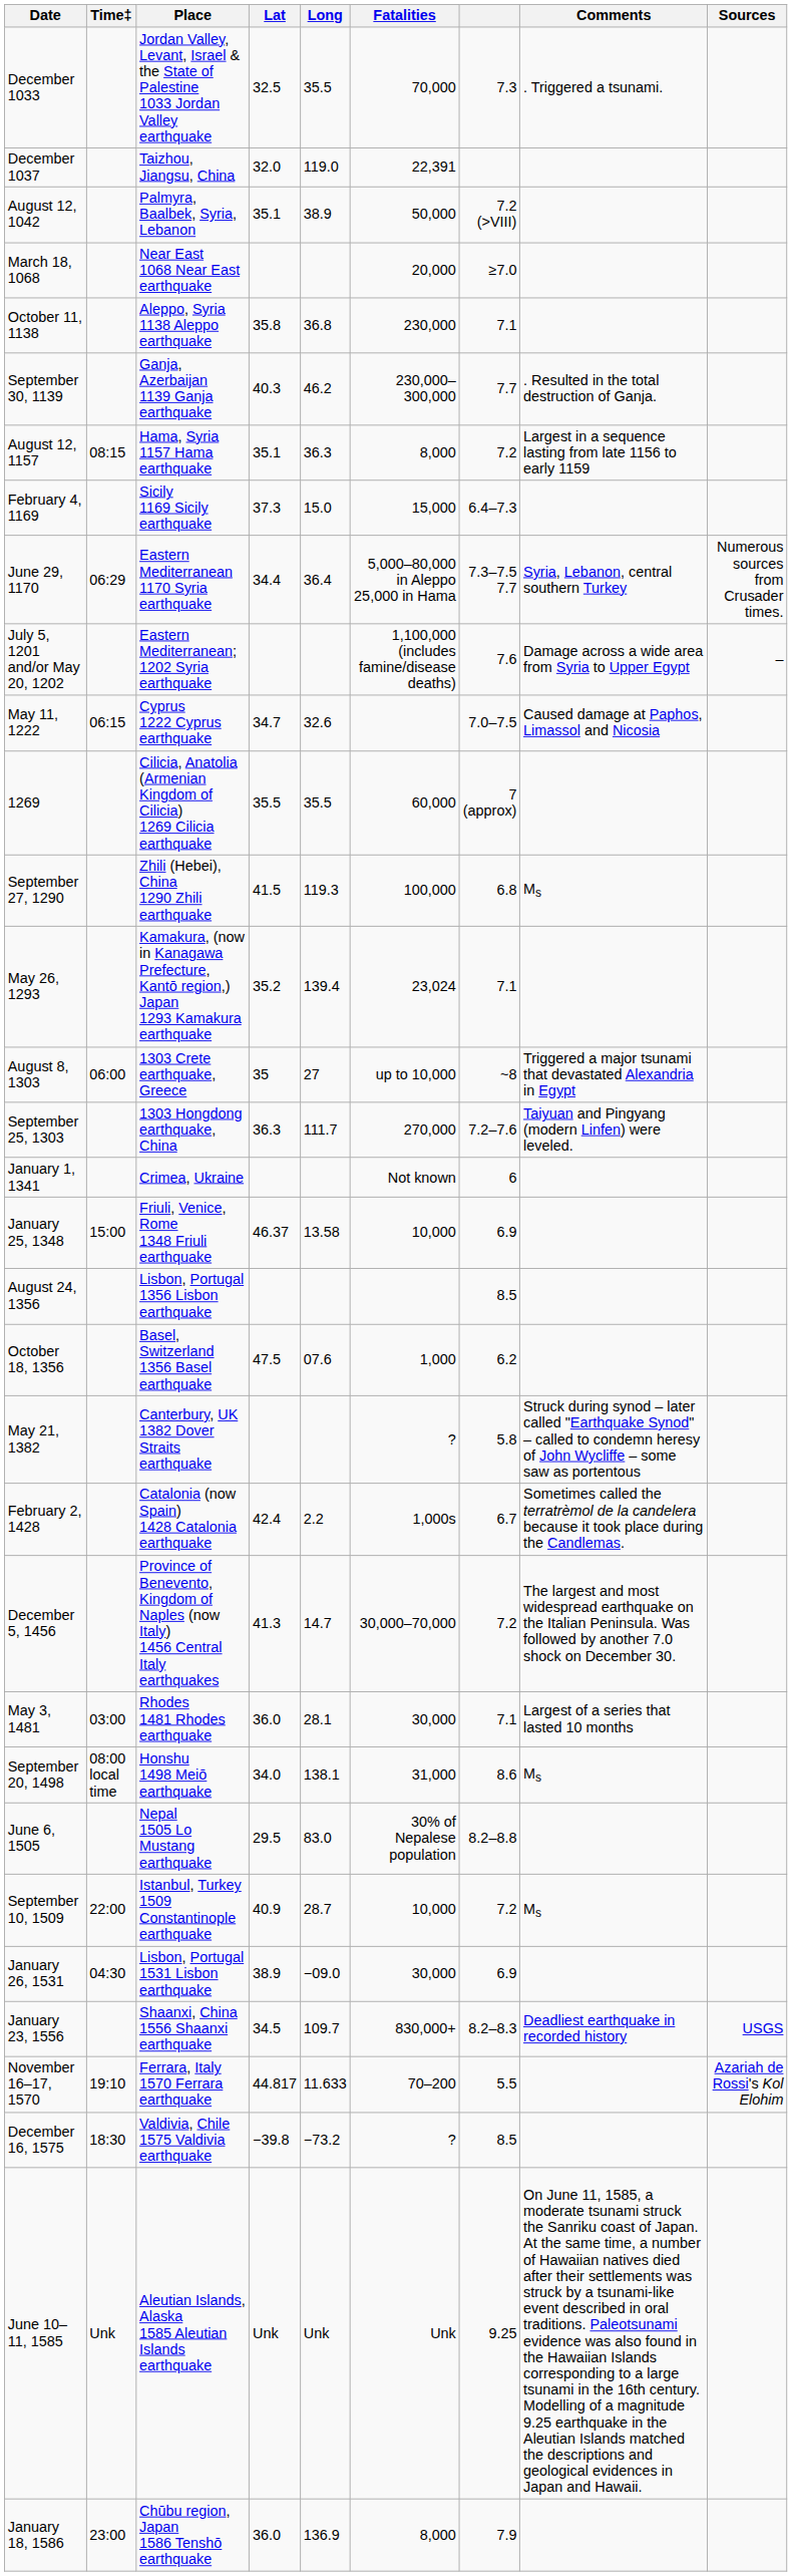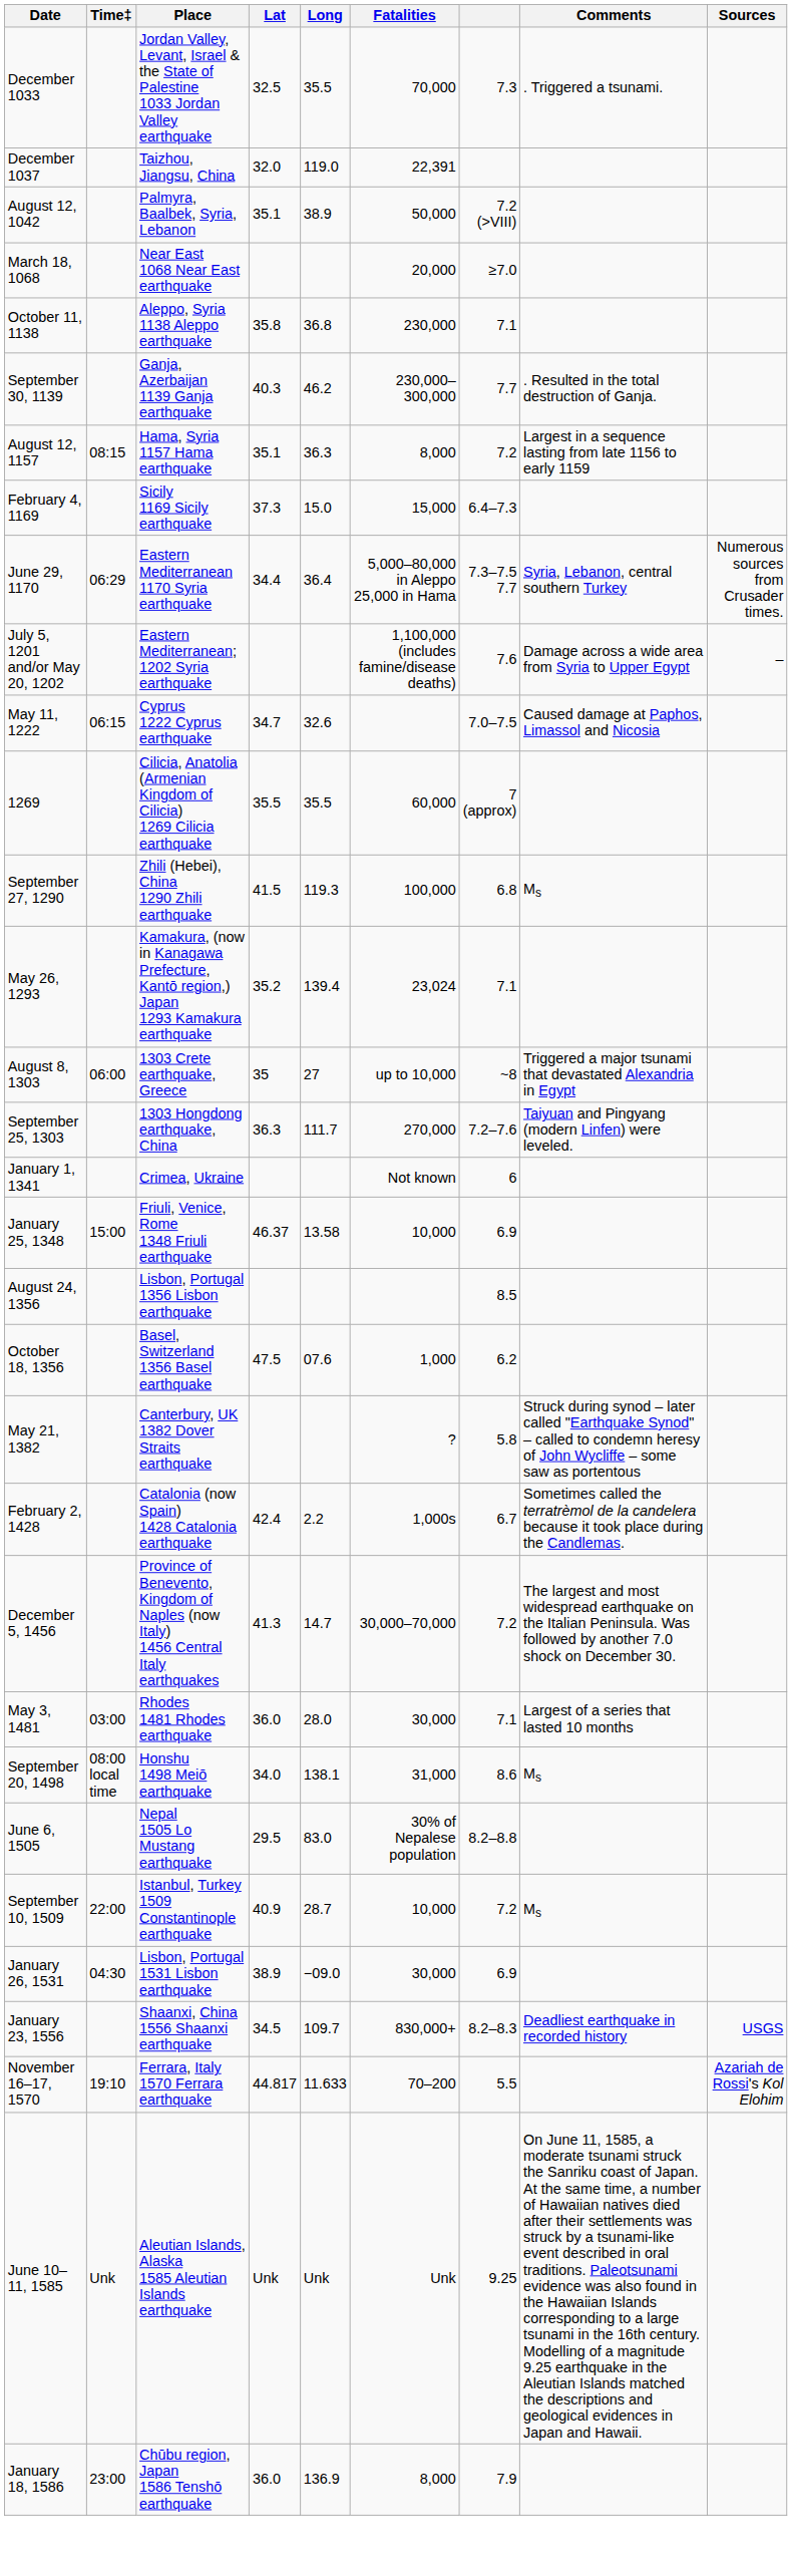 <table class="wikitable sortable">
 <tr>
 <th>Date</th>
 <th>Time‡</th>
 <th>Place</th>
 <th><a href='#'>Lat</a></th>
 <th><a href='#'>Long</a></th>
 <th><a href='#'>Fatalities</a></th>
 <th></th>
 <th>Comments</th>
 <th>Sources<br></th>
 </tr>
 <tr>
 <td data-sort-value="December 1, 1033">December 1033</td>
 <td></td>
 <td><a href='#'>Jordan Valley</a>, <a href='#'>Levant</a>, <a href='#'>Israel</a> & the <a href='#'>State of Palestine</a><br><a href='#'>1033 Jordan Valley earthquake</a></td>
 <td>32.5</td>
 <td>35.5</td>
 <td align="right">70,000</td>
 <td align="right">7.3</td>
 <td>. Triggered a tsunami.</td>
 <td align="right"></td>
 </tr>
 <tr>
 <td data-sort-value="December 1, 1037">December 1037</td>
 <td></td>
 <td><a href='#'>Taizhou</a>, <a href='#'>Jiangsu</a>, <a href='#'>China</a></td>
 <td>32.0</td>
 <td>119.0</td>
 <td align="right">22,391</td>
 <td></td>
 <td></td>
 <td align="right"></td>
 </tr>
 <tr>
 <td>August 12, 1042</td>
 <td></td>
 <td><a href='#'>Palmyra</a>, <a href='#'>Baalbek</a>, <a href='#'>Syria</a>, <a href='#'>Lebanon</a></td>
 <td>35.1</td>
 <td>38.9</td>
 <td align="right">50,000</td>
 <td align="right">7.2 (>VIII)</td>
 <td> </td>
 <td align="right"></td>
 </tr>
 <tr>
 <td>March 18, 1068</td>
 <td></td>
 <td><a href='#'>Near East</a> <br> <a href='#'>1068 Near East earthquake</a></td>
 <td></td>
 <td></td>
 <td align="right">20,000</td>
 <td align="right">≥7.0</td>
 <td> </td>
 <td align="right"></td>
 </tr>
 <tr>
 <td>October 11, 1138</td>
 <td></td>
 <td><a href='#'>Aleppo</a>, <a href='#'>Syria</a><br><a href='#'>1138 Aleppo earthquake</a></td>
 <td>35.8</td>
 <td>36.8</td>
 <td align="right">230,000</td>
 <td align="right">7.1</td>
 <td> </td>
 <td align="right"></td>
 </tr>
 <tr>
 <td>September 30, 1139</td>
 <td></td>
 <td><a href='#'>Ganja</a>, <a href='#'>Azerbaijan</a><br><a href='#'>1139 Ganja earthquake</a></td>
 <td>40.3</td>
 <td>46.2</td>
 <td align="right">230,000–300,000</td>
 <td align="right">7.7</td>
 <td>. Resulted in the total destruction of Ganja.</td>
 <td align="right"></td>
 </tr>
 <tr>
 <td>August 12, 1157</td>
 <td>08:15</td>
 <td><a href='#'>Hama</a>, <a href='#'>Syria</a><br><a href='#'>1157 Hama earthquake</a></td>
 <td>35.1</td>
 <td>36.3</td>
 <td align="right">8,000</td>
 <td align="right">7.2</td>
 <td> Largest in a sequence lasting from late 1156 to early 1159</td>
 <td align="right"></td>
 </tr>
 <tr>
 <td>February 4, 1169</td>
 <td></td>
 <td><a href='#'>Sicily</a><br><a href='#'>1169 Sicily earthquake</a></td>
 <td>37.3</td>
 <td>15.0</td>
 <td align="right">15,000</td>
 <td align="right">6.4–7.3</td>
 <td> </td>
 <td align="right"></td>
 </tr>
 <tr>
 <td>June 29, 1170</td>
 <td>06:29</td>
 <td><a href='#'>Eastern Mediterranean</a><br><a href='#'>1170 Syria earthquake</a></td>
 <td>34.4</td>
 <td>36.4</td>
 <td align="right">5,000–80,000 in Aleppo<br>25,000 in Hama</td>
 <td align="right">7.3–7.5<br>7.7</td>
 <td><a href='#'>Syria</a>, <a href='#'>Lebanon</a>, central southern <a href='#'>Turkey</a></td>
 <td align="right">Numerous sources from Crusader times.</td>
 </tr>
 <tr>
 <td data-sort-value="July 5, 1201">July 5, 1201 and/or May 20, 1202</td>
 <td></td>
 <td><a href='#'>Eastern Mediterranean</a>; <a href='#'>1202 Syria earthquake</a></td>
 <td></td>
 <td></td>
 <td align="right">1,100,000 (includes famine/disease deaths)</td>
 <td align="right">7.6</td>
 <td>Damage across a wide area from <a href='#'>Syria</a> to <a href='#'>Upper Egypt</a></td>
 <td align="right">–</td>
 </tr>
 <tr>
 <td>May 11, 1222</td>
 <td>06:15</td>
 <td><a href='#'>Cyprus</a><br><a href='#'>1222 Cyprus earthquake</a></td>
 <td>34.7</td>
 <td>32.6</td>
 <td></td>
 <td align="right">7.0–7.5</td>
 <td>Caused damage at <a href='#'>Paphos</a>, <a href='#'>Limassol</a> and <a href='#'>Nicosia</a></td>
 <td align="right"></td>
 </tr>
 <tr>
 <td data-sort-value="January 1, 1269">1269</td>
 <td></td>
 <td><a href='#'>Cilicia</a>, <a href='#'>Anatolia</a> (<a href='#'>Armenian Kingdom of Cilicia</a>)<br><a href='#'>1269 Cilicia earthquake</a></td>
 <td>35.5</td>
 <td>35.5</td>
 <td align="right">60,000</td>
 <td align="right">7 (approx)</td>
 <td></td>
 <td align="right"></td>
 </tr>
 <tr>
 <td>September 27, 1290</td>
 <td></td>
 <td><a href='#'>Zhili</a> (Hebei), <a href='#'>China</a><br><a href='#'>1290 Zhili earthquake</a></td>
 <td>41.5</td>
 <td>119.3</td>
 <td align="right">100,000</td>
 <td align="right">6.8</td>
 <td>M<sub>s</sub></td>
 <td align="right"></td>
 </tr>
 <tr>
 <td>May 26, 1293</td>
 <td></td>
 <td><a href='#'>Kamakura</a>, (now in <a href='#'>Kanagawa Prefecture</a>, <a href='#'>Kantō region</a>,) <a href='#'>Japan</a><br><a href='#'>1293 Kamakura earthquake</a></td>
 <td>35.2</td>
 <td>139.4</td>
 <td align="right">23,024</td>
 <td align="right">7.1</td>
 <td></td>
 <td align="right"></td>
 </tr>
 <tr>
 <td>August 8, 1303</td>
 <td>06:00</td>
 <td><a href='#'>1303 Crete earthquake</a>, <a href='#'>Greece</a></td>
 <td>35</td>
 <td>27</td>
 <td align="right">up to 10,000</td>
 <td align="right">~8</td>
 <td>Triggered a major tsunami that devastated <a href='#'>Alexandria</a> in <a href='#'>Egypt</a></td>
 <td align="right"></td>
 </tr>
 <tr>
 <td>September 25, 1303</td>
 <td></td>
 <td><a href='#'>1303 Hongdong earthquake</a>, <a href='#'>China</a></td>
 <td>36.3</td>
 <td>111.7</td>
 <td align="right">270,000</td>
 <td align="right"> 7.2–7.6</td>
 <td><a href='#'>Taiyuan</a> and Pingyang (modern <a href='#'>Linfen</a>) were leveled.</td>
 <td align="right"></td>
 </tr>
 <tr>
 <td>January 1, 1341</td>
 <td></td>
 <td><a href='#'>Crimea</a>, <a href='#'>Ukraine</a></td>
 <td></td>
 <td></td>
 <td align="right">Not known</td>
 <td align="right">6</td>
 <td></td>
 <td align="right"></td>
 </tr>
 <tr>
 <td>January 25, 1348</td>
 <td>15:00</td>
 <td><a href='#'>Friuli</a>, <a href='#'>Venice</a>, <a href='#'>Rome</a><br><a href='#'>1348 Friuli earthquake</a></td>
 <td>46.37</td>
 <td>13.58</td>
 <td align="right">10,000</td>
 <td align="right">6.9</td>
 <td></td>
 <td align="right"></td>
 </tr>
 <tr>
 <td>August 24, 1356</td>
 <td></td>
 <td><a href='#'>Lisbon</a>, <a href='#'>Portugal</a><br><a href='#'>1356 Lisbon earthquake</a></td>
 <td></td>
 <td></td>
 <td align="right"></td>
 <td align="right">8.5</td>
 <td></td>
 <td align="right"></td>
 </tr>
 <tr>
 <td>October 18, 1356</td>
 <td></td>
 <td><a href='#'>Basel</a>, <a href='#'>Switzerland</a><br><a href='#'>1356 Basel earthquake</a></td>
 <td>47.5</td>
 <td>07.6</td>
 <td align="right">1,000</td>
 <td align="right">6.2</td>
 <td></td>
 <td align="right"></td>
 </tr>
 <tr>
 <td>May 21, 1382</td>
 <td></td>
 <td><a href='#'>Canterbury</a>, <a href='#'>UK</a><br><a href='#'>1382 Dover Straits earthquake</a></td>
 <td></td>
 <td></td>
 <td align="right">?</td>
 <td align="right">5.8</td>
 <td>Struck during synod – later called "<a href='#'>Earthquake Synod</a>" – called to condemn heresy of <a href='#'>John Wycliffe</a> – some saw as portentous</td>
 <td align="right"></td>
 </tr>
 <tr>
 <td>February 2, 1428</td>
 <td></td>
 <td><a href='#'>Catalonia</a> (now <a href='#'>Spain</a>)<br><a href='#'>1428 Catalonia earthquake</a></td>
 <td>42.4</td>
 <td>2.2</td>
 <td align="right">1,000s</td>
 <td align="right">6.7</td>
 <td>Sometimes called the <em>terratrèmol de la candelera</em> because it took place during the <a href='#'>Candlemas</a>.</td>
 <td align="right"></td>
 </tr>
 <tr>
 <td>December 5, 1456</td>
 <td></td>
 <td><a href='#'>Province of Benevento</a>, <a href='#'>Kingdom of Naples</a> (now <a href='#'>Italy</a>)<br><a href='#'>1456 Central Italy earthquakes</a></td>
 <td>41.3</td>
 <td>14.7</td>
 <td align="right">30,000–70,000</td>
 <td align="right">7.2</td>
 <td>The largest and most widespread earthquake on the Italian Peninsula. Was followed by another  7.0 shock on December 30.</td>
 <td></td>
 </tr>
 <tr>
 <td>May 3, 1481</td>
 <td>03:00</td>
 <td><a href='#'>Rhodes</a><br><a href='#'>1481 Rhodes earthquake</a></td>
 <td>36.0</td>
-<td>28.1</td>
+<td>28.0</td>
 <td align="right">30,000</td>
 <td align="right">7.1</td>
 <td>Largest of a series that lasted 10 months</td>
 <td align="right"></td>
 </tr>
 <tr>
 <td>September 20, 1498</td>
 <td>08:00 local time</td>
 <td><a href='#'>Honshu</a><br><a href='#'>1498 Meiō earthquake</a></td>
 <td>34.0</td>
 <td>138.1</td>
 <td align="right">31,000</td>
 <td align="right">8.6</td>
 <td>M<sub>s</sub></td>
 <td align="right"></td>
 </tr>
 <tr>
 <td>June 6, 1505</td>
 <td></td>
 <td><a href='#'>Nepal</a><br><a href='#'>1505 Lo Mustang earthquake</a></td>
 <td>29.5</td>
 <td>83.0</td>
 <td align="right">30% of Nepalese population</td>
 <td align="right">8.2–8.8</td>
 <td></td>
 <td align="right"></td>
 </tr>
 <tr>
 <td>September 10, 1509</td>
 <td>22:00</td>
 <td><a href='#'>Istanbul</a>, <a href='#'>Turkey</a><br><a href='#'>1509 Constantinople earthquake</a></td>
 <td>40.9</td>
 <td>28.7</td>
 <td align="right">10,000</td>
 <td align="right">7.2</td>
 <td>M<sub>s</sub></td>
 <td align="right"></td>
 </tr>
 <tr>
 <td>January 26, 1531</td>
 <td>04:30</td>
 <td><a href='#'>Lisbon</a>, <a href='#'>Portugal</a><br><a href='#'>1531 Lisbon earthquake</a></td>
 <td>38.9</td>
 <td>−09.0</td>
 <td align="right">30,000</td>
 <td align="right">6.9</td>
 <td> </td>
 <td align="right"></td>
 </tr>
 <tr>
 <td>January 23, 1556</td>
 <td></td>
 <td><a href='#'>Shaanxi</a>, <a href='#'>China</a><br><a href='#'>1556 Shaanxi earthquake</a></td>
 <td>34.5</td>
 <td>109.7</td>
 <td align="right">830,000+</td>
 <td align="right">8.2–8.3</td>
 <td><a href='#'>Deadliest earthquake in recorded history</a></td>
 <td align="right"><a href='#'>USGS</a></td>
 </tr>
 <tr>
 <td data-sort-value="November 16, 1570">November 16–17, 1570</td>
 <td>19:10</td>
 <td><a href='#'>Ferrara</a>, <a href='#'>Italy</a><br><a href='#'>1570 Ferrara earthquake</a></td>
 <td>44.817</td>
 <td>11.633</td>
 <td align="right">70–200</td>
 <td align="right">5.5</td>
 <td></td>
 <td align="right"><a href='#'>Azariah de Rossi</a>'s <em>Kol Elohim</em></td>
 </tr>
 <tr>
-<td>December 16, 1575</td>
-<td>18:30</td>
-<td><a href='#'>Valdivia</a>, <a href='#'>Chile</a><br><a href='#'>1575 Valdivia earthquake</a></td>
-<td>−39.8</td>
-<td>−73.2</td>
-<td align="right">?</td>
-<td align="right">8.5</td>
-<td></td>
-<td align="right"></td>
-</tr>
-<tr>
 <td data-sort-value="June 10, 1585">June 10–11, 1585</td>
 <td>Unk</td>
 <td><a href='#'>Aleutian Islands</a>, <a href='#'>Alaska</a><br> <a href='#'>1585 Aleutian Islands earthquake</a></td>
 <td>Unk</td>
 <td>Unk</td>
 <td align="right">Unk</td>
 <td align="right">9.25</td>
 <td><br>On June 11, 1585, a moderate tsunami struck the Sanriku coast of Japan. At the same time, a number of Hawaiian natives died after their settlements was struck by a tsunami-like event described in oral traditions. <a href='#'>Paleotsunami</a> evidence was also found in the Hawaiian Islands corresponding to a large tsunami in the 16th century. Modelling of a magnitude 9.25 earthquake in the Aleutian Islands matched the descriptions and geological evidences in Japan and Hawaii.</td>
 <td align="right"></td>
 </tr>
 <tr>
 <td>January 18, 1586</td>
 <td>23:00</td>
 <td><a href='#'>Chūbu region</a>, <a href='#'>Japan</a><br> <a href='#'>1586 Tenshō earthquake</a></td>
 <td>36.0</td>
 <td>136.9</td>
 <td align="right">8,000</td>
 <td align="right">7.9</td>
 <td></td>
 <td align="right"></td>
 </tr>
 </table>
